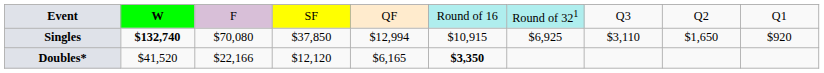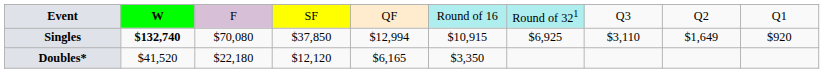 <table class=wikitable style=font-size:90%;text-align:center>
 <tr>
 <td style="width:130px; background:#dfe2e9;"><strong>Event</strong></td>
 <td style="width:80px; background:lime;"><strong>W</strong></td>
 <td style="width:85px; background:thistle;">F</td>
 <td style="width:85px; background:#ff0;">SF</td>
 <td style="width:85px; background:#ffebcd;">QF</td>
 <td style="width:85px; background:#afeeee;">Round of 16</td>
 <td style="width:85px; background:#afeeee;">Round of 32<sup>1</sup></td>
 <td width=85>Q3</td>
 <td width=85>Q2</td>
 <td width=85>Q1</td>
 </tr>
 <tr>
 <td style="background:#dfe2e9;"><strong>Singles</strong></td>
 <td><strong>$132,740</strong></td>
 <td>$70,080</td>
 <td>$37,850</td>
 <td>$12,994</td>
 <td>$10,915</td>
 <td>$6,925</td>
 <td>$3,110</td>
-<td>$1,650</td>
+<td>$1,649</td>
 <td>$920</td>
 </tr>
 <tr>
 <td style="background:#dfe2e9;"><strong>Doubles*</strong></td>
 <td>$41,520</td>
-<td>$22,166</td>
+<td>$22,180</td>
 <td>$12,120</td>
 <td>$6,165</td>
-<td><strong>$3,350</strong></td>
+<td>$3,350</td>
 <td></td>
 <td></td>
 <td></td>
 <td></td>
 </tr>
 </table>
